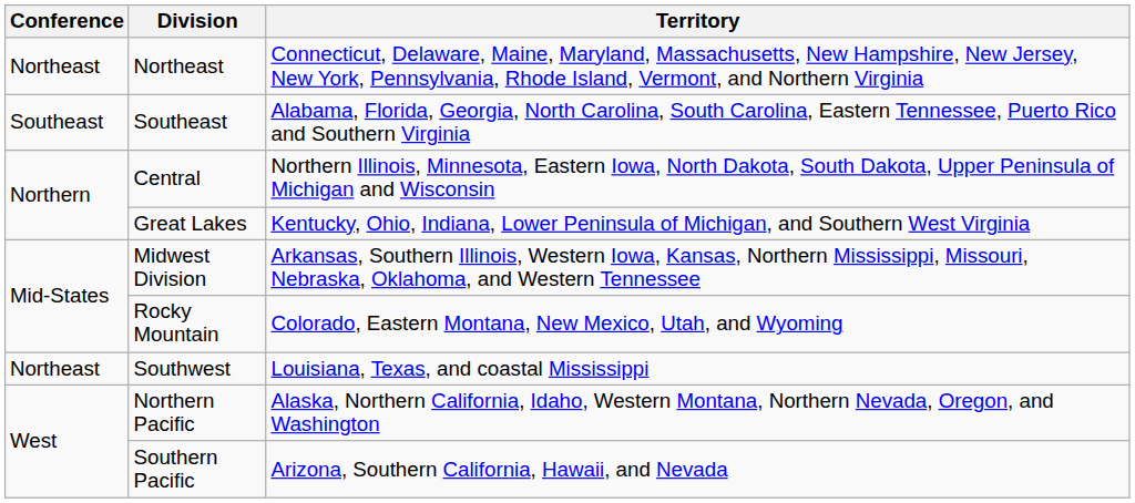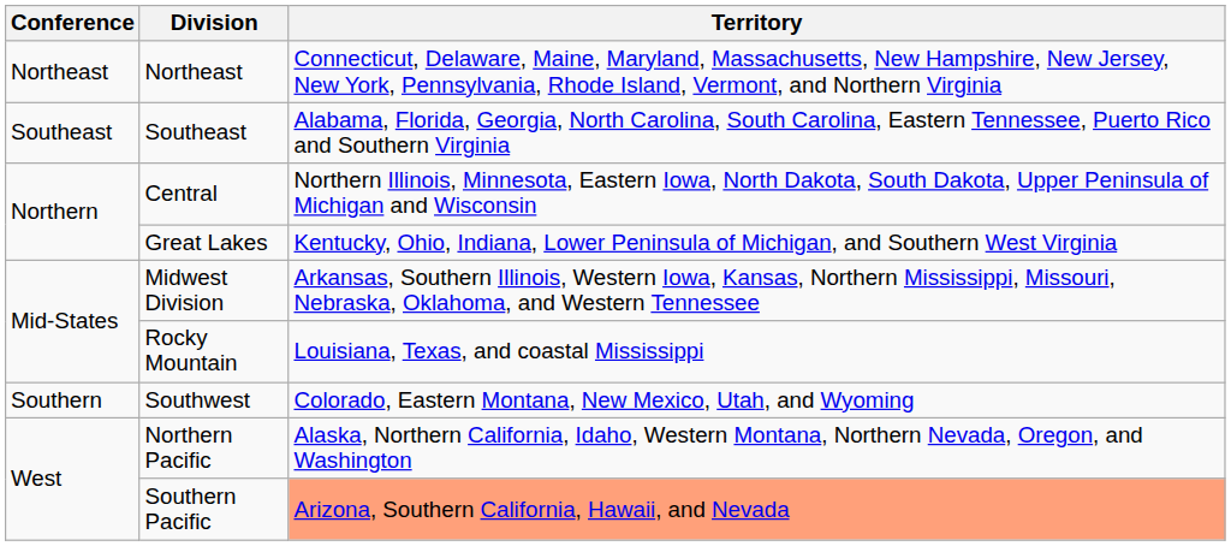 <table class="wikitable">
 <tr>
 <th>Conference</th>
 <th>Division</th>
 <th>Territory</th>
 </tr>
 <tr>
 <td>Northeast</td>
 <td>Northeast</td>
 <td><a href='#'>Connecticut</a>, <a href='#'>Delaware</a>, <a href='#'>Maine</a>, <a href='#'>Maryland</a>, <a href='#'>Massachusetts</a>, <a href='#'>New Hampshire</a>, <a href='#'>New Jersey</a>, <a href='#'>New York</a>, <a href='#'>Pennsylvania</a>, <a href='#'>Rhode Island</a>, <a href='#'>Vermont</a>, and Northern <a href='#'>Virginia</a></td>
 </tr>
 <tr>
 <td>Southeast</td>
 <td>Southeast</td>
 <td><a href='#'>Alabama</a>, <a href='#'>Florida</a>, <a href='#'>Georgia</a>, <a href='#'>North Carolina</a>, <a href='#'>South Carolina</a>, Eastern <a href='#'>Tennessee</a>, <a href='#'>Puerto Rico</a> and Southern <a href='#'>Virginia</a></td>
 </tr>
 <tr>
 <td rowspan=2>Northern</td>
 <td>Central</td>
 <td>Northern <a href='#'>Illinois</a>, <a href='#'>Minnesota</a>, Eastern <a href='#'>Iowa</a>, <a href='#'>North Dakota</a>, <a href='#'>South Dakota</a>, <a href='#'>Upper Peninsula of Michigan</a> and <a href='#'>Wisconsin</a></td>
 </tr>
 <tr>
 <td>Great Lakes</td>
 <td><a href='#'>Kentucky</a>, <a href='#'>Ohio</a>, <a href='#'>Indiana</a>, <a href='#'>Lower Peninsula of Michigan</a>, and Southern <a href='#'>West Virginia</a></td>
 </tr>
 <tr>
 <td rowspan=2>Mid-States</td>
 <td>Midwest Division</td>
 <td><a href='#'>Arkansas</a>, Southern <a href='#'>Illinois</a>, Western <a href='#'>Iowa</a>, <a href='#'>Kansas</a>, Northern <a href='#'>Mississippi</a>, <a href='#'>Missouri</a>, <a href='#'>Nebraska</a>, <a href='#'>Oklahoma</a>, and Western <a href='#'>Tennessee</a></td>
 </tr>
 <tr>
 <td>Rocky Mountain</td>
-<td><a href='#'>Colorado</a>, Eastern <a href='#'>Montana</a>, <a href='#'>New Mexico</a>, <a href='#'>Utah</a>, and <a href='#'>Wyoming</a></td>
+<td><a href='#'>Louisiana</a>, <a href='#'>Texas</a>, and coastal <a href='#'>Mississippi</a></td>
 </tr>
 <tr>
-<td>Northeast</td>
+<td>Southern</td>
 <td>Southwest</td>
-<td><a href='#'>Louisiana</a>, <a href='#'>Texas</a>, and coastal <a href='#'>Mississippi</a></td>
+<td><a href='#'>Colorado</a>, Eastern <a href='#'>Montana</a>, <a href='#'>New Mexico</a>, <a href='#'>Utah</a>, and <a href='#'>Wyoming</a></td>
 </tr>
 <tr>
 <td rowspan=2>West</td>
 <td>Northern Pacific</td>
 <td><a href='#'>Alaska</a>, Northern <a href='#'>California</a>, <a href='#'>Idaho</a>, Western <a href='#'>Montana</a>, Northern <a href='#'>Nevada</a>, <a href='#'>Oregon</a>, and <a href='#'>Washington</a></td>
 </tr>
 <tr>
 <td>Southern Pacific</td>
-<td><a href='#'>Arizona</a>, Southern <a href='#'>California</a>, <a href='#'>Hawaii</a>, and <a href='#'>Nevada</a></td>
+<td style="background: lightsalmon;"><a href='#'>Arizona</a>, Southern <a href='#'>California</a>, <a href='#'>Hawaii</a>, and <a href='#'>Nevada</a></td>
 </tr>
 </table>
